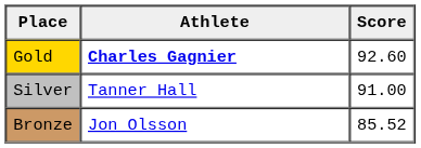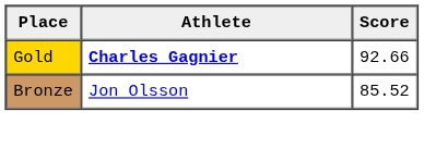 <table border=1 cellpadding=5 cellspacing=0>
 <tr>
 <th style="background:#efefef;" width="20">Place</th>
 <th style="background:#efefef;" width="200">Athlete</th>
 <th style="background:#efefef;" width="20">Score</th>
 </tr>
 <tr align=left>
 <td style="background:gold;">Gold</td>
 <td><strong><a href='#'>Charles Gagnier</a></strong></td>
-<td>92.60</td>
-</tr>
-<tr align=left>
-<td style="background:silver;">Silver</td>
-<td><a href='#'>Tanner Hall</a></td>
-<td>91.00</td>
+<td>92.66</td>
 </tr>
 <tr align=left>
 <td style="background:#CC9966;">Bronze</td>
 <td><a href='#'>Jon Olsson</a></td>
 <td>85.52</td>
 </tr>
 </table>
